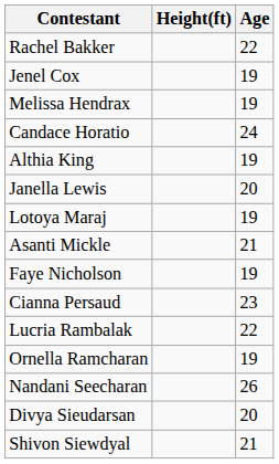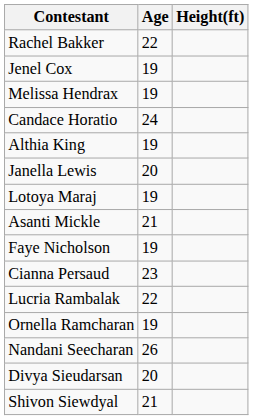 <table class="sortable wikitable">
 <tr>
 <th>Contestant</th>
+<th>Age</th>
 <th>Height(ft)</th>
-<th>Age</th>
 </tr>
 <tr>
 <td>Rachel Bakker</td>
+<td>22</td>
 <td></td>
-<td>22</td>
 </tr>
 <tr>
 <td>Jenel Cox</td>
+<td>19</td>
 <td></td>
-<td>19</td>
 </tr>
 <tr>
 <td>Melissa Hendrax</td>
+<td>19</td>
 <td></td>
-<td>19</td>
 </tr>
 <tr>
 <td>Candace Horatio</td>
+<td>24</td>
 <td></td>
-<td>24</td>
 </tr>
 <tr>
 <td>Althia King</td>
+<td>19</td>
 <td></td>
-<td>19</td>
 </tr>
 <tr>
 <td>Janella Lewis</td>
+<td>20</td>
 <td></td>
-<td>20</td>
 </tr>
 <tr>
 <td>Lotoya Maraj</td>
+<td>19</td>
 <td></td>
-<td>19</td>
 </tr>
 <tr>
 <td>Asanti Mickle</td>
+<td>21</td>
 <td></td>
-<td>21</td>
 </tr>
 <tr>
 <td>Faye Nicholson</td>
+<td>19</td>
 <td></td>
-<td>19</td>
 </tr>
 <tr>
 <td>Cianna Persaud</td>
+<td>23</td>
 <td></td>
-<td>23</td>
 </tr>
 <tr>
 <td>Lucria Rambalak</td>
+<td>22</td>
 <td></td>
-<td>22</td>
 </tr>
 <tr>
 <td>Ornella Ramcharan</td>
+<td>19</td>
 <td></td>
-<td>19</td>
 </tr>
 <tr>
 <td>Nandani Seecharan</td>
+<td>26</td>
 <td></td>
-<td>26</td>
 </tr>
 <tr>
 <td>Divya Sieudarsan</td>
+<td>20</td>
 <td></td>
-<td>20</td>
 </tr>
 <tr>
 <td>Shivon Siewdyal</td>
+<td>21</td>
 <td></td>
-<td>21</td>
 </tr>
 </table>
